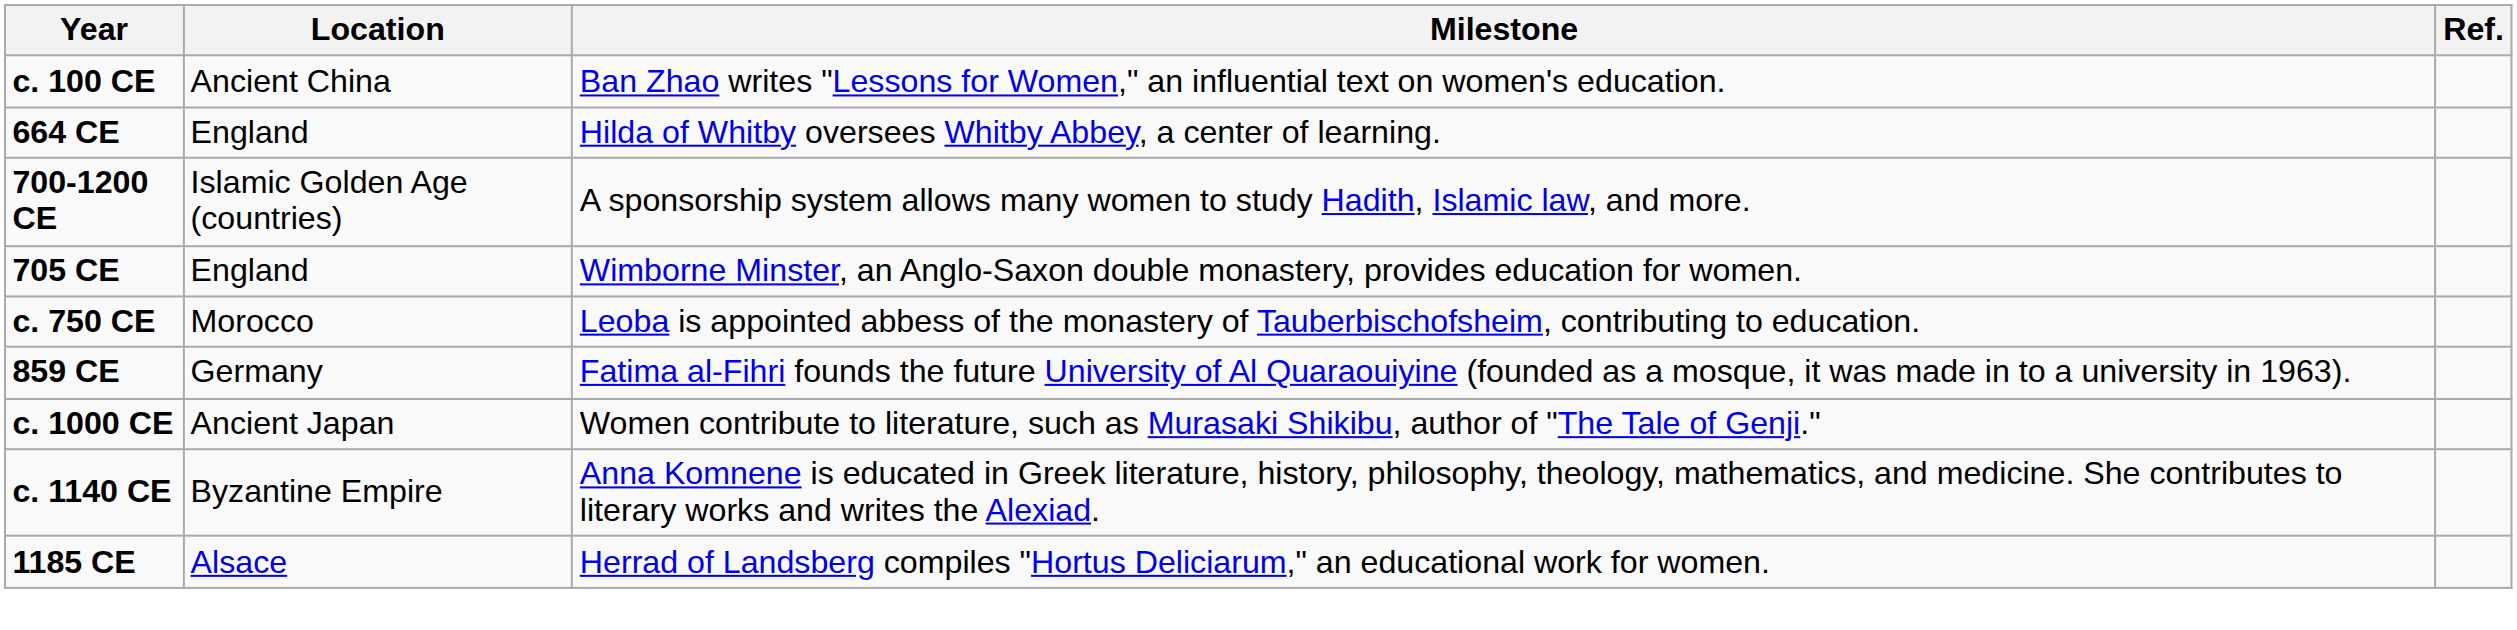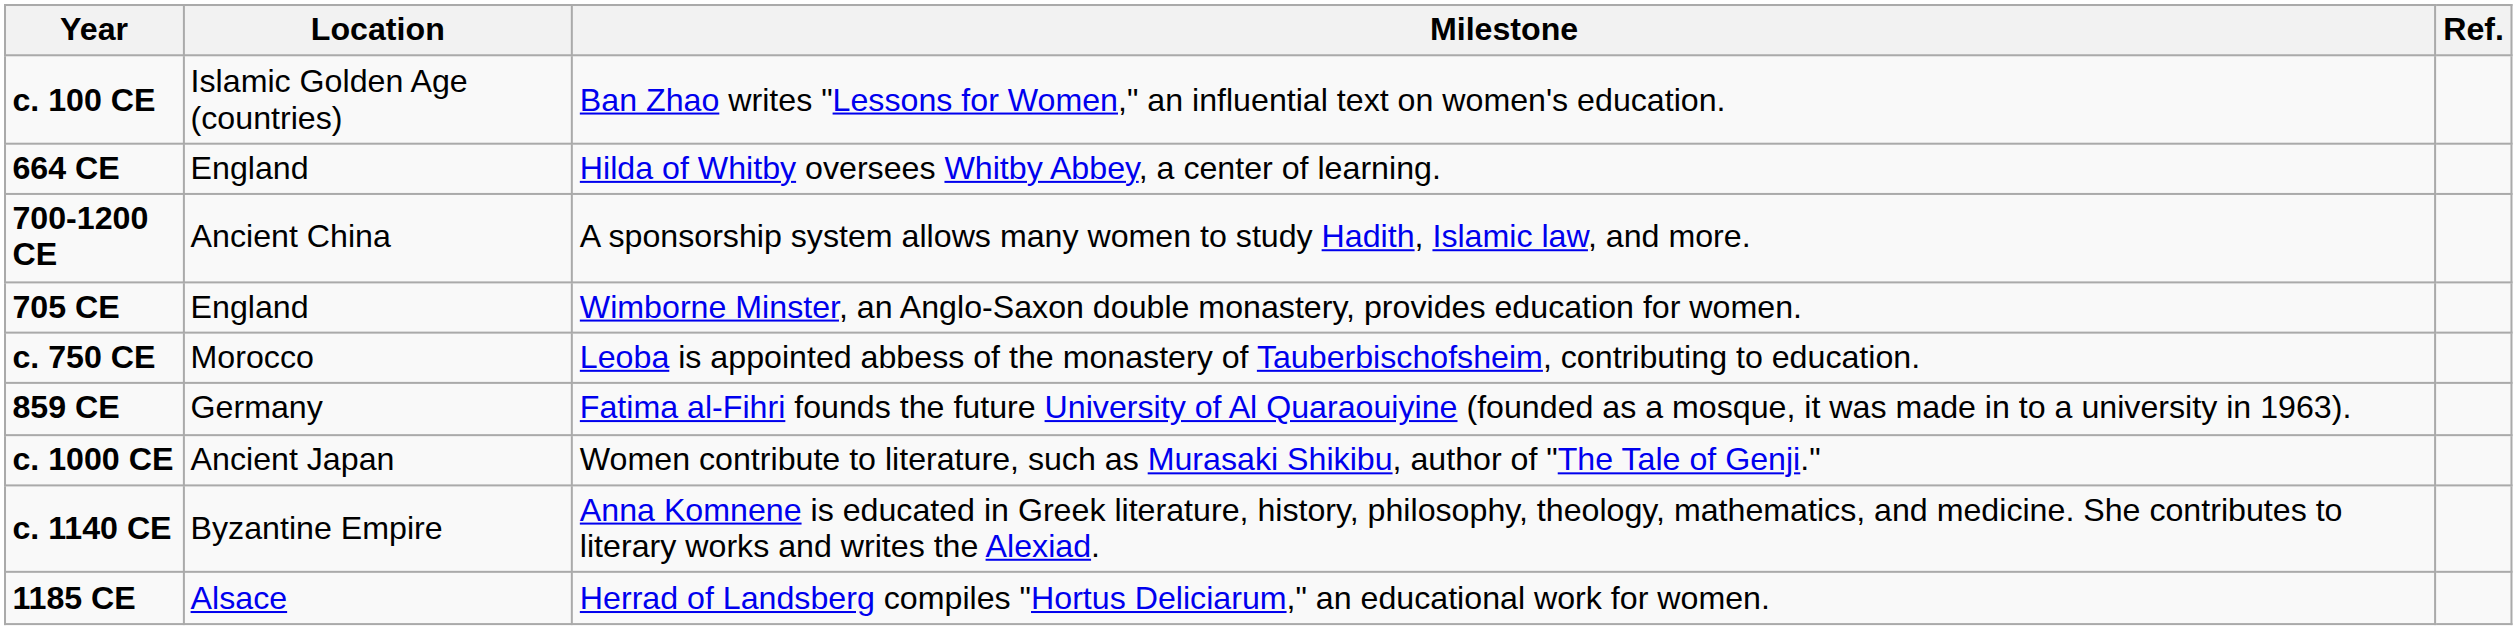 <table class="wikitable sortable">
 <tr>
 <th>Year</th>
 <th>Location</th>
 <th>Milestone</th>
 <th class=unsortable>Ref.</th>
 </tr>
 <tr>
 <td><strong>c. 100 CE</strong></td>
-<td>Ancient China</td>
+<td>Islamic Golden Age (countries)</td>
 <td><a href='#'>Ban Zhao</a> writes "<a href='#'>Lessons for Women</a>," an influential text on women's education.</td>
 <td></td>
 </tr>
 <tr>
 <td><strong>664 CE</strong></td>
 <td>England</td>
 <td><a href='#'>Hilda of Whitby</a> oversees <a href='#'>Whitby Abbey</a>, a center of learning.</td>
 <td></td>
 </tr>
 <tr>
 <td><strong>700-1200 CE</strong></td>
-<td>Islamic Golden Age (countries)</td>
+<td>Ancient China</td>
 <td>A sponsorship system allows many women to study <a href='#'>Hadith</a>, <a href='#'>Islamic law</a>, and more.</td>
 <td></td>
 </tr>
 <tr>
 <td><strong>705 CE</strong></td>
 <td>England</td>
 <td><a href='#'>Wimborne Minster</a>, an Anglo-Saxon double monastery, provides education for women.</td>
 <td></td>
 </tr>
 <tr>
 <td><strong>c. 750 CE</strong></td>
 <td>Morocco</td>
 <td><a href='#'>Leoba</a> is appointed abbess of the monastery of <a href='#'>Tauberbischofsheim</a>, contributing to education.</td>
 <td></td>
 </tr>
 <tr>
 <td><strong>859 CE</strong></td>
 <td>Germany</td>
 <td><a href='#'>Fatima al-Fihri</a> founds the future <a href='#'>University of Al Quaraouiyine</a> (founded as a mosque, it was made in to a university in 1963).</td>
 <td></td>
 </tr>
 <tr>
 <td><strong>c. 1000 CE</strong></td>
 <td>Ancient Japan</td>
 <td>Women contribute to literature, such as <a href='#'>Murasaki Shikibu</a>, author of "<a href='#'>The Tale of Genji</a>."</td>
 <td></td>
 </tr>
 <tr>
 <td><strong>c. 1140 CE</strong></td>
 <td>Byzantine Empire</td>
 <td><a href='#'>Anna Komnene</a> is educated in Greek literature, history, philosophy, theology, mathematics, and medicine. She contributes to literary works and writes the <a href='#'>Alexiad</a>.</td>
 <td></td>
 </tr>
 <tr>
 <td><strong>1185 CE</strong></td>
 <td><a href='#'>Alsace</a></td>
 <td><a href='#'>Herrad of Landsberg</a> compiles "<a href='#'>Hortus Deliciarum</a>," an educational work for women.</td>
 <td></td>
 </tr>
 </table>
